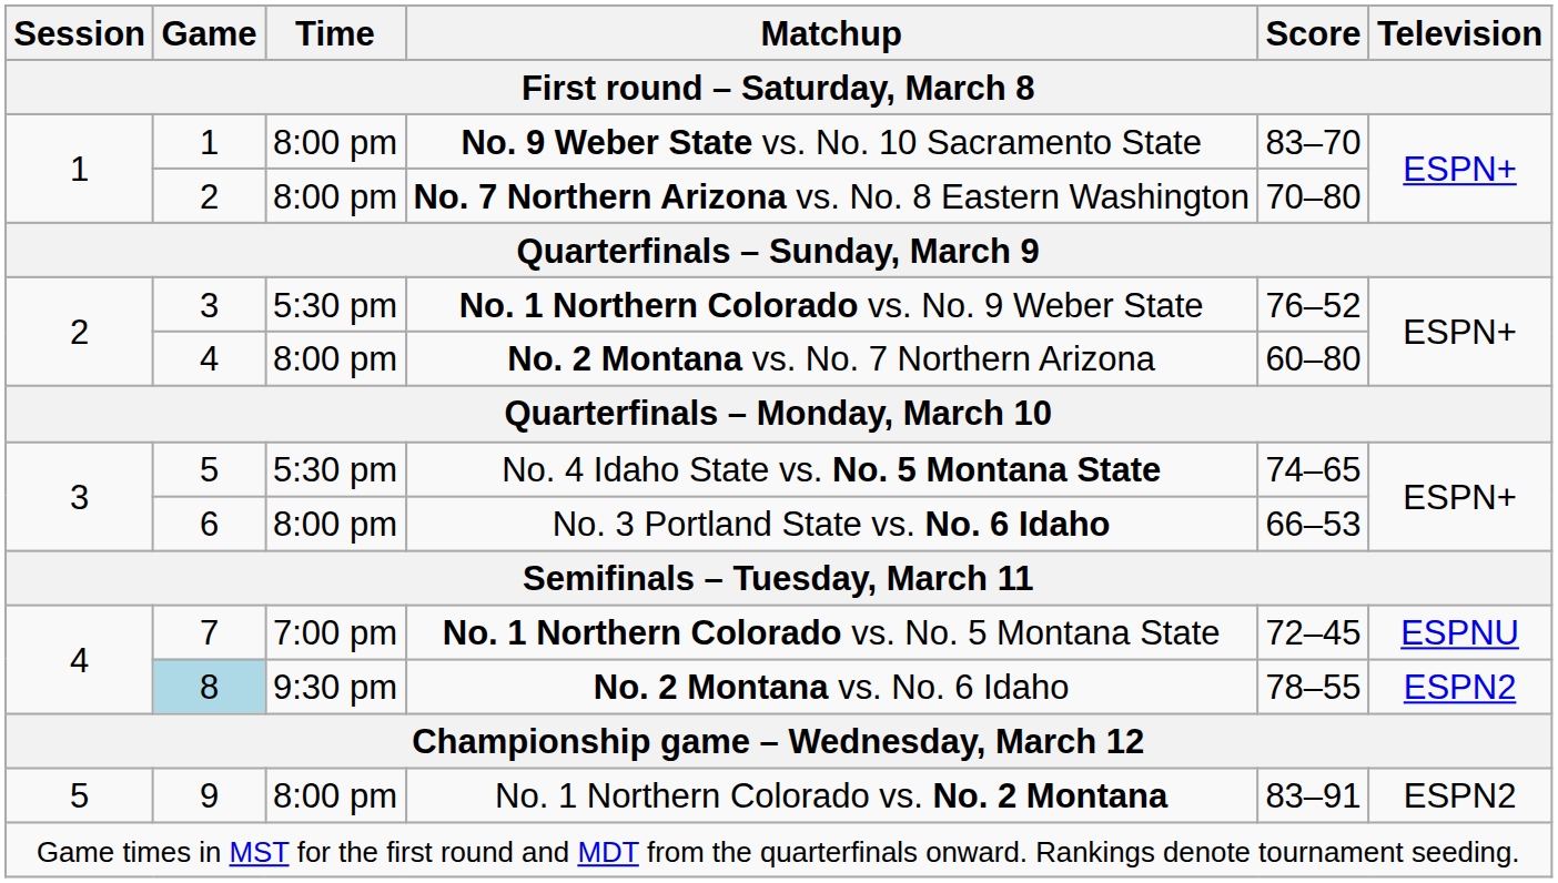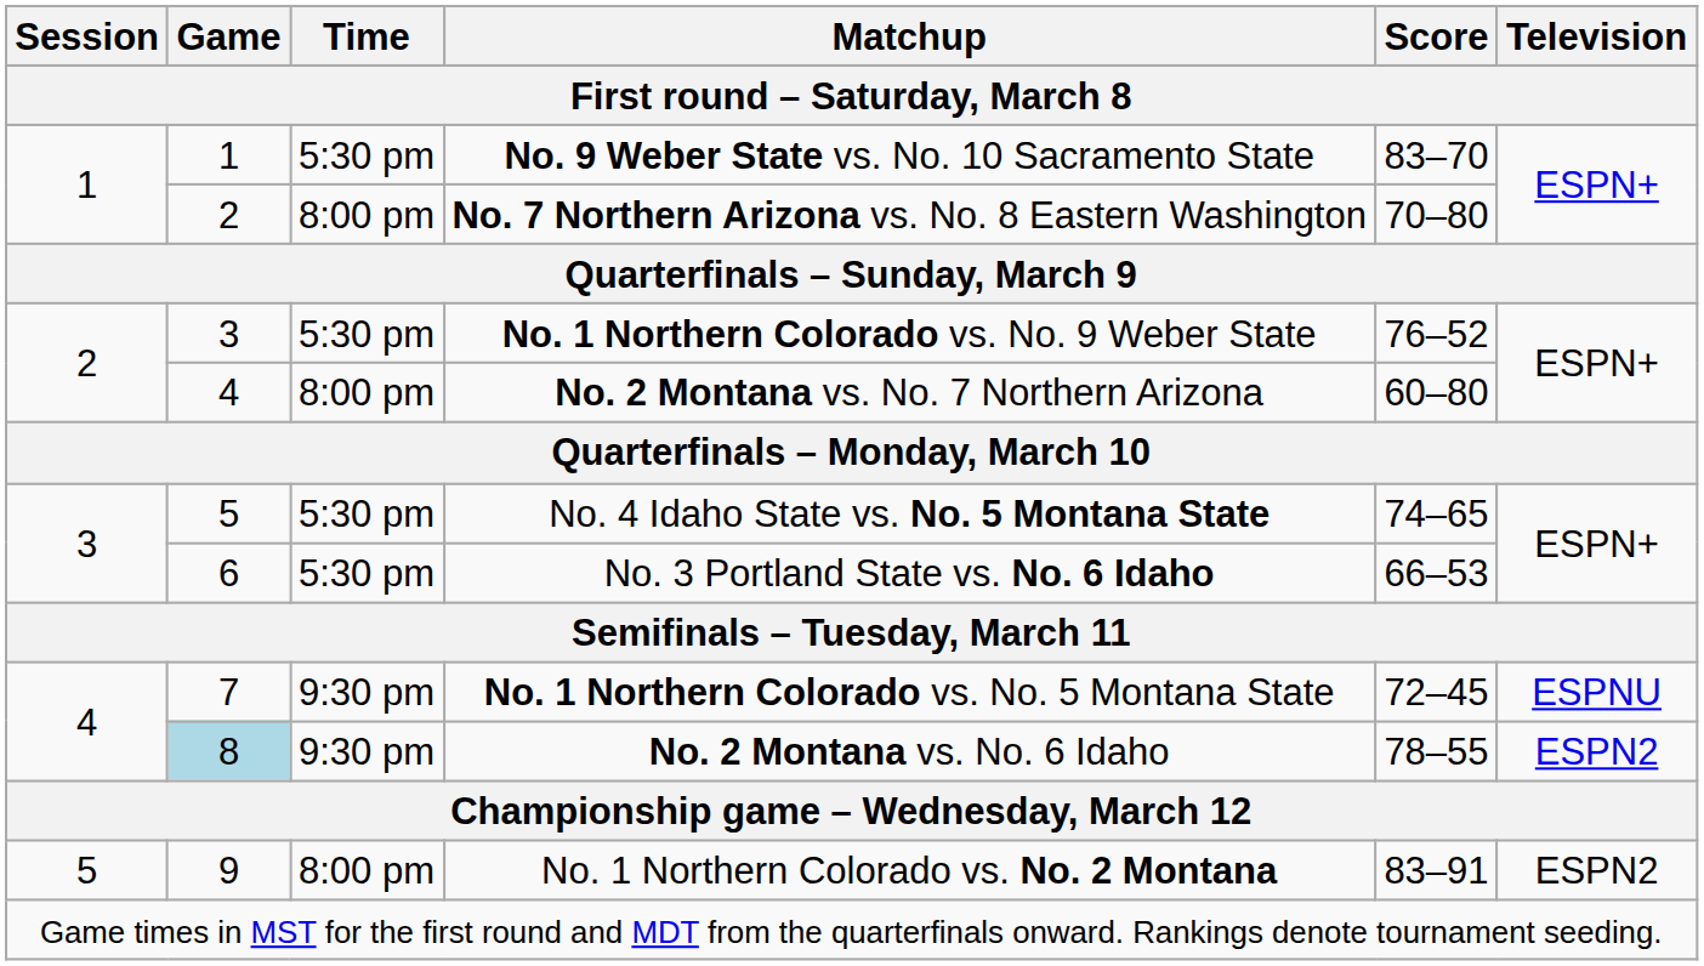 <table class="wikitable" style="font-size: 95%; text-align:center">
 <tr>
 <th>Session</th>
 <th>Game</th>
 <th>Time</th>
 <th>Matchup</th>
 <th>Score</th>
 <th>Television</th>
 </tr>
 <tr>
 <th colspan="6">First round – Saturday, March 8</th>
 </tr>
 <tr>
 <td rowspan="2">1</td>
 <td>1</td>
-<td>8:00 pm</td>
+<td>5:30 pm</td>
 <td><strong>No. 9 Weber State</strong> vs. No. 10 Sacramento State</td>
 <td>83–70</td>
 <td rowspan="2"><a href='#'>ESPN+</a></td>
 </tr>
 <tr>
 <td>2</td>
 <td>8:00 pm</td>
 <td><strong>No. 7 Northern Arizona</strong> vs. No. 8 Eastern Washington</td>
 <td>70–80</td>
 </tr>
 <tr>
 <th colspan="6">Quarterfinals – Sunday, March 9</th>
 </tr>
 <tr>
 <td rowspan="2">2</td>
 <td>3</td>
 <td>5:30 pm</td>
 <td><strong>No. 1 Northern Colorado</strong> vs. No. 9 Weber State</td>
 <td>76–52</td>
 <td rowspan="2">ESPN+</td>
 </tr>
 <tr>
 <td>4</td>
 <td>8:00 pm</td>
 <td><strong>No. 2 Montana</strong> vs. No. 7 Northern Arizona</td>
 <td>60–80</td>
 </tr>
 <tr>
 <th colspan="6">Quarterfinals – Monday, March 10</th>
 </tr>
 <tr>
 <td rowspan="2">3</td>
 <td>5</td>
 <td>5:30 pm</td>
 <td>No. 4 Idaho State vs. <strong>No. 5 Montana State</strong></td>
 <td>74–65</td>
 <td rowspan="2">ESPN+</td>
 </tr>
 <tr>
 <td>6</td>
-<td>8:00 pm</td>
+<td>5:30 pm</td>
 <td>No. 3 Portland State vs. <strong>No. 6 Idaho</strong></td>
 <td>66–53</td>
 </tr>
 <tr>
 <th colspan="6">Semifinals – Tuesday, March 11</th>
 </tr>
 <tr>
 <td rowspan="2">4</td>
 <td>7</td>
-<td>7:00 pm</td>
+<td>9:30 pm</td>
 <td><strong>No. 1 Northern Colorado</strong> vs. No. 5 Montana State</td>
 <td>72–45</td>
 <td><a href='#'>ESPNU</a></td>
 </tr>
 <tr>
 <td style="background: lightblue;">8</td>
 <td>9:30 pm</td>
 <td><strong>No. 2 Montana</strong> vs. No. 6 Idaho</td>
 <td>78–55</td>
 <td><a href='#'>ESPN2</a></td>
 </tr>
 <tr>
 <th colspan="6">Championship game – Wednesday, March 12</th>
 </tr>
 <tr>
 <td>5</td>
 <td>9</td>
 <td>8:00 pm</td>
 <td>No. 1 Northern Colorado vs. <strong>No. 2 Montana</strong></td>
 <td>83–91</td>
 <td>ESPN2</td>
 </tr>
 <tr>
 <td colspan="6"><small>Game times in <a href='#'>MST</a> for the first round and <a href='#'>MDT</a> from the quarterfinals onward. Rankings denote tournament seeding.</small></td>
 </tr>
 </table>
